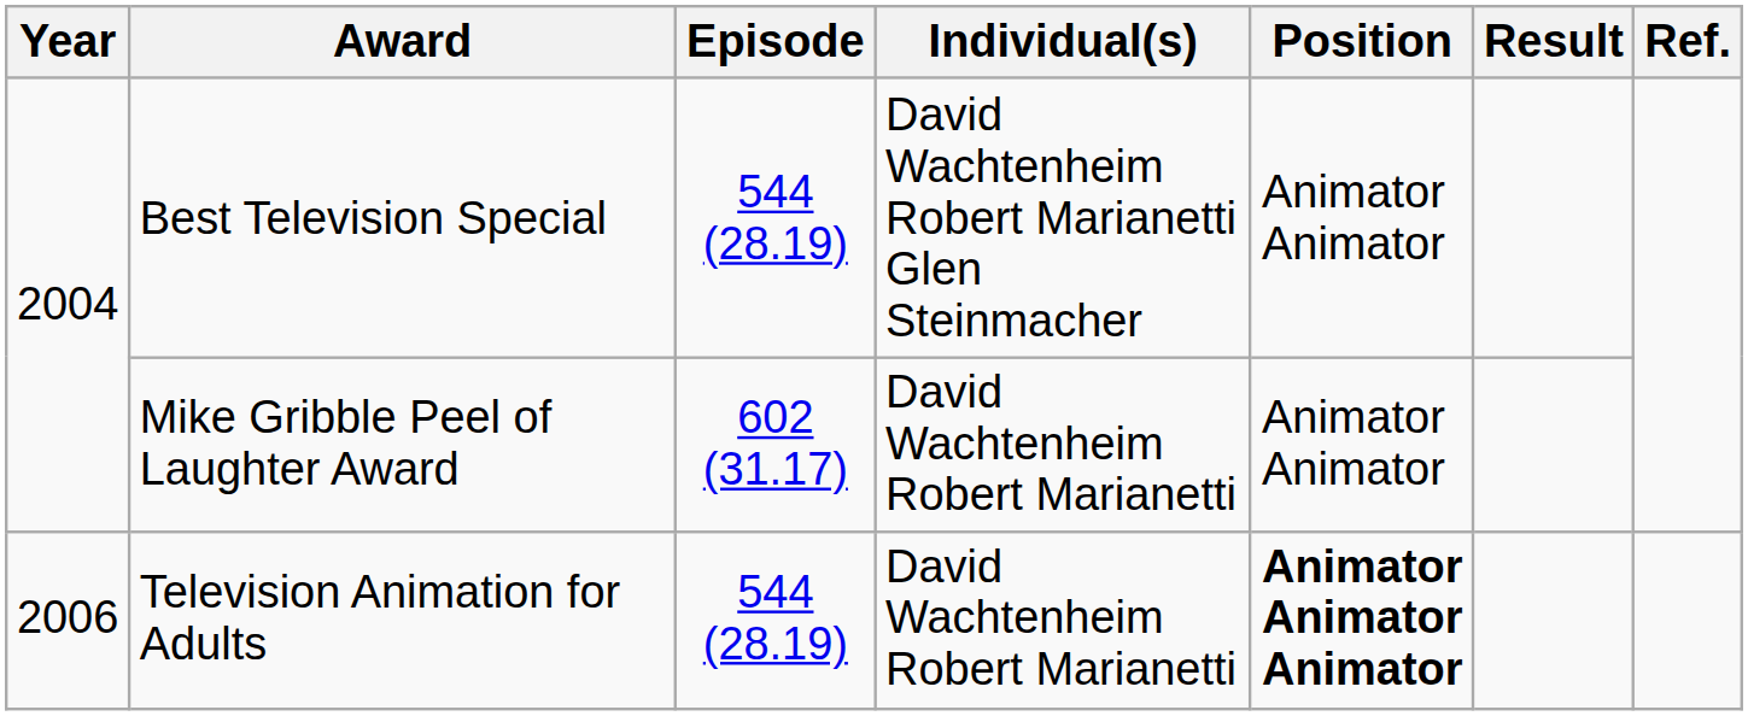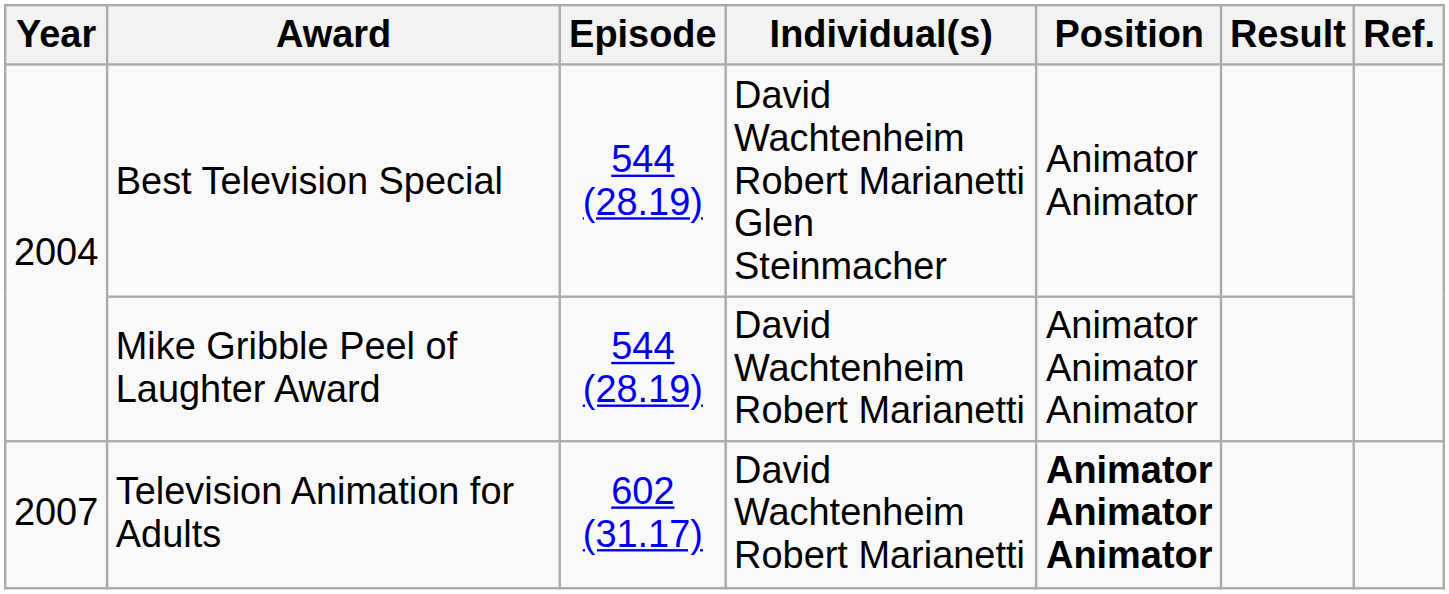 <table class="wikitable">
 <tr>
 <th>Year</th>
 <th>Award</th>
 <th>Episode</th>
 <th>Individual(s)</th>
 <th>Position</th>
 <th>Result</th>
 <th>Ref.</th>
 </tr>
 <tr>
 <td rowspan="2">2004</td>
 <td>Best Television Special</td>
 <td align="center"><a href='#'>544 <br> (28.19)</a></td>
 <td>David Wachtenheim <br> Robert Marianetti <br> Glen Steinmacher</td>
 <td>Animator <br> Animator</td>
 <td></td>
 <td rowspan="2" align="center"></td>
 </tr>
 <tr>
 <td>Mike Gribble Peel of Laughter Award</td>
-<td align="center"><a href='#'>602 <br> (31.17)</a></td>
+<td align="center"><a href='#'>544 <br> (28.19)</a></td>
 <td>David Wachtenheim <br> Robert Marianetti</td>
-<td>Animator <br> Animator</td>
+<td>Animator <br> Animator <br> Animator</td>
 <td></td>
 </tr>
 <tr>
-<td>2006</td>
+<td>2007</td>
 <td>Television Animation for Adults</td>
-<td align="center"><a href='#'>544 <br> (28.19)</a></td>
+<td align="center"><a href='#'>602 <br> (31.17)</a></td>
 <td>David Wachtenheim <br> Robert Marianetti</td>
 <td><strong>Animator <br> Animator <br> Animator</strong></td>
 <td></td>
 <td align="center"></td>
 </tr>
 </table>
